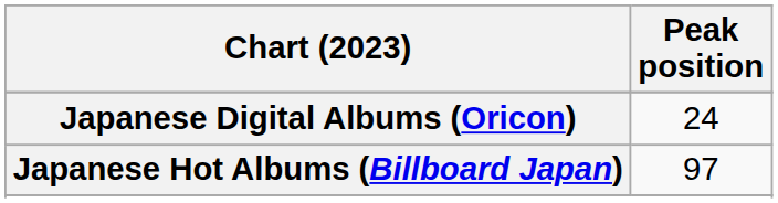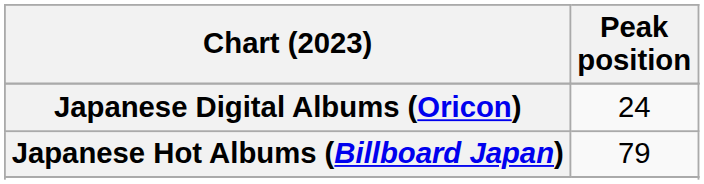 <table class="wikitable sortable plainrowheaders" style="text-align:center">
 <tr>
 <th scope="col">Chart (2023)</th>
 <th scope="col">Peak<br>position</th>
 </tr>
 <tr>
 </tr>
 <tr>
 </tr>
 <tr>
 <th scope="row">Japanese Digital Albums (<a href='#'>Oricon</a>)</th>
 <td>24</td>
 </tr>
 <tr>
 <th scope="row">Japanese Hot Albums (<em><a href='#'>Billboard Japan</a></em>)</th>
-<td>97</td>
+<td>79</td>
 </tr>
 <tr>
 </tr>
 <tr>
 </tr>
 </table>
